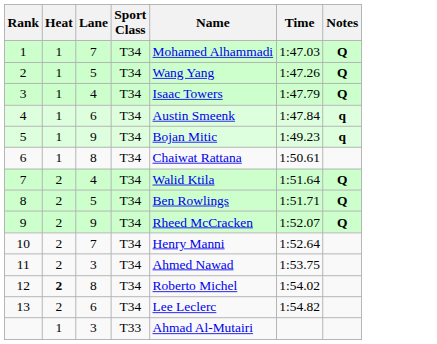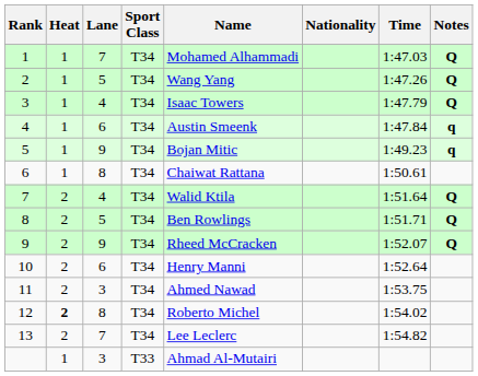 <table class="wikitable sortable" style="text-align:center">
 <tr>
 <th>Rank</th>
 <th>Heat</th>
 <th>Lane</th>
 <th>Sport<br>Class</th>
 <th>Name</th>
+<th>Nationality</th>
 <th>Time</th>
 <th>Notes</th>
 </tr>
 <tr bgcolor="ccffcc">
 <td>1</td>
 <td>1</td>
 <td>7</td>
 <td>T34</td>
 <td align="left"><a href='#'>Mohamed Alhammadi</a></td>
+<td align="left"></td>
 <td>1:47.03</td>
 <td><strong>Q</strong></td>
 </tr>
 <tr bgcolor="ccffcc">
 <td>2</td>
 <td>1</td>
 <td>5</td>
 <td>T34</td>
 <td align="left"><a href='#'>Wang Yang</a></td>
+<td align="left"></td>
 <td>1:47.26</td>
 <td><strong>Q</strong></td>
 </tr>
 <tr bgcolor="ccffcc">
 <td>3</td>
 <td>1</td>
 <td>4</td>
 <td>T34</td>
 <td align="left"><a href='#'>Isaac Towers</a></td>
+<td align="left"></td>
 <td>1:47.79</td>
 <td><strong>Q</strong></td>
 </tr>
 <tr bgcolor="ddffdd">
 <td>4</td>
 <td>1</td>
 <td>6</td>
 <td>T34</td>
 <td align="left"><a href='#'>Austin Smeenk</a></td>
+<td align="left"></td>
 <td>1:47.84</td>
 <td><strong>q</strong></td>
 </tr>
 <tr bgcolor="ddffdd">
 <td>5</td>
 <td>1</td>
 <td>9</td>
 <td>T34</td>
 <td align="left"><a href='#'>Bojan Mitic</a></td>
+<td align="left"></td>
 <td>1:49.23</td>
 <td><strong>q</strong></td>
 </tr>
 <tr>
 <td>6</td>
 <td>1</td>
 <td>8</td>
 <td>T34</td>
 <td align="left"><a href='#'>Chaiwat Rattana</a></td>
+<td align="left"></td>
 <td>1:50.61</td>
 <td></td>
 </tr>
 <tr bgcolor="ccffcc">
 <td>7</td>
 <td>2</td>
 <td>4</td>
 <td>T34</td>
 <td align="left"><a href='#'>Walid Ktila</a></td>
+<td align="left"></td>
 <td>1:51.64</td>
 <td><strong>Q</strong></td>
 </tr>
 <tr bgcolor="ccffcc">
 <td>8</td>
 <td>2</td>
 <td>5</td>
 <td>T34</td>
 <td align="left"><a href='#'>Ben Rowlings</a></td>
+<td align="left"></td>
 <td>1:51.71</td>
 <td><strong>Q</strong></td>
 </tr>
 <tr bgcolor="ccffcc">
 <td>9</td>
 <td>2</td>
 <td>9</td>
 <td>T34</td>
 <td align="left"><a href='#'>Rheed McCracken</a></td>
+<td align="left"></td>
 <td>1:52.07</td>
 <td><strong>Q</strong></td>
 </tr>
 <tr>
 <td>10</td>
 <td>2</td>
-<td>7</td>
+<td>6</td>
 <td>T34</td>
 <td align="left"><a href='#'>Henry Manni</a></td>
+<td align="left"></td>
 <td>1:52.64</td>
 <td></td>
 </tr>
 <tr>
 <td>11</td>
 <td>2</td>
 <td>3</td>
 <td>T34</td>
 <td align="left"><a href='#'>Ahmed Nawad</a></td>
+<td align="left"></td>
 <td>1:53.75</td>
 <td></td>
 </tr>
 <tr>
 <td>12</td>
 <td><strong>2</strong></td>
 <td>8</td>
 <td>T34</td>
 <td align="left"><a href='#'>Roberto Michel</a></td>
+<td align="left"></td>
 <td>1:54.02</td>
 <td></td>
 </tr>
 <tr>
 <td>13</td>
 <td>2</td>
-<td>6</td>
+<td>7</td>
 <td>T34</td>
 <td align="left"><a href='#'>Lee Leclerc</a></td>
+<td align="left"></td>
 <td>1:54.82</td>
 <td></td>
 </tr>
 <tr>
 <td></td>
 <td>1</td>
 <td>3</td>
 <td>T33</td>
 <td align="left"><a href='#'>Ahmad Al-Mutairi</a></td>
+<td align="left"></td>
 <td></td>
 <td></td>
 </tr>
 </table>
